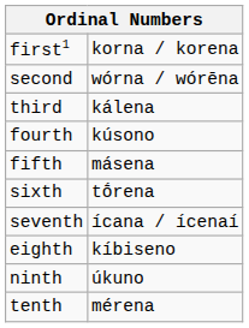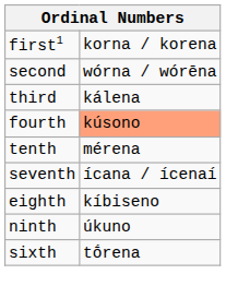 <table class="wikitable">
 <tr>
 <th colspan="2">Ordinal Numbers</th>
 </tr>
 <tr>
 <td>first<small><sup>1</sup></small></td>
 <td>korna / korena</td>
 </tr>
 <tr>
 <td>second</td>
 <td>wórna / wórēna</td>
 </tr>
 <tr>
 <td>third</td>
 <td>kálena</td>
 </tr>
 <tr>
 <td>fourth</td>
-<td>kúsono</td>
+<td style="background: lightsalmon;">kúsono</td>
 </tr>
 <tr>
-<td>fifth</td>
-<td>másena</td>
-</tr>
-<tr>
-<td>sixth</td>
-<td>tṓrena</td>
+<td>tenth</td>
+<td>mérena</td>
 </tr>
 <tr>
 <td>seventh</td>
 <td>ícana / ícenaí</td>
 </tr>
 <tr>
 <td>eighth</td>
 <td>kíbiseno</td>
 </tr>
 <tr>
 <td>ninth</td>
 <td>úkuno</td>
 </tr>
 <tr>
-<td>tenth</td>
-<td>mérena</td>
+<td>sixth</td>
+<td>tṓrena</td>
 </tr>
 </table>
